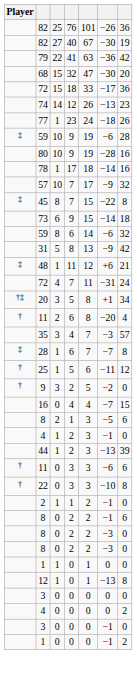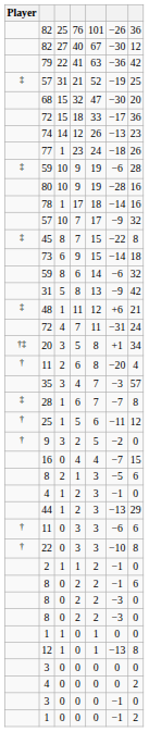 <table class="wikitable sortable" style="text-align:center;">
 <tr>
 <th>Player</th>
 <th></th>
 <th></th>
 <th></th>
 <th></th>
 <th data-sort-type="number"></th>
 <th></th>
 </tr>
 <tr>
 <td></td>
 <td>82</td>
 <td>25</td>
 <td>76</td>
 <td>101</td>
 <td>−26</td>
 <td>36</td>
 </tr>
 <tr>
 <td></td>
 <td>82</td>
 <td>27</td>
 <td>40</td>
 <td>67</td>
 <td>−30</td>
-<td>19</td>
+<td>12</td>
 </tr>
 <tr>
 <td></td>
 <td>79</td>
 <td>22</td>
 <td>41</td>
 <td>63</td>
 <td>−36</td>
 <td>42</td>
+</tr>
+<tr>
+<td><sup>‡</sup></td>
+<td>57</td>
+<td>31</td>
+<td>21</td>
+<td>52</td>
+<td>−19</td>
+<td>25</td>
 </tr>
 <tr>
 <td></td>
 <td>68</td>
 <td>15</td>
 <td>32</td>
 <td>47</td>
 <td>−30</td>
 <td>20</td>
 </tr>
 <tr>
 <td></td>
 <td>72</td>
 <td>15</td>
 <td>18</td>
 <td>33</td>
 <td>−17</td>
 <td>36</td>
 </tr>
 <tr>
 <td></td>
 <td>74</td>
 <td>14</td>
 <td>12</td>
 <td>26</td>
 <td>−13</td>
 <td>23</td>
 </tr>
 <tr>
 <td></td>
 <td>77</td>
 <td>1</td>
 <td>23</td>
 <td>24</td>
 <td>−18</td>
 <td>26</td>
 </tr>
 <tr>
 <td><sup>‡</sup></td>
 <td>59</td>
 <td>10</td>
 <td>9</td>
 <td>19</td>
 <td>−6</td>
 <td>28</td>
 </tr>
 <tr>
 <td></td>
 <td>80</td>
 <td>10</td>
 <td>9</td>
 <td>19</td>
 <td>−28</td>
 <td>16</td>
 </tr>
 <tr>
 <td></td>
 <td>78</td>
 <td>1</td>
 <td>17</td>
 <td>18</td>
 <td>−14</td>
 <td>16</td>
 </tr>
 <tr>
 <td></td>
 <td>57</td>
 <td>10</td>
 <td>7</td>
 <td>17</td>
 <td>−9</td>
 <td>32</td>
 </tr>
 <tr>
 <td><sup>‡</sup></td>
 <td>45</td>
 <td>8</td>
 <td>7</td>
 <td>15</td>
 <td>−22</td>
 <td>8</td>
 </tr>
 <tr>
 <td></td>
 <td>73</td>
 <td>6</td>
 <td>9</td>
 <td>15</td>
 <td>−14</td>
 <td>18</td>
 </tr>
 <tr>
 <td></td>
 <td>59</td>
 <td>8</td>
 <td>6</td>
 <td>14</td>
 <td>−6</td>
 <td>32</td>
 </tr>
 <tr>
 <td></td>
 <td>31</td>
 <td>5</td>
 <td>8</td>
 <td>13</td>
 <td>−9</td>
 <td>42</td>
 </tr>
 <tr>
 <td><sup>‡</sup></td>
 <td>48</td>
 <td>1</td>
 <td>11</td>
 <td>12</td>
 <td>+6</td>
 <td>21</td>
 </tr>
 <tr>
 <td></td>
 <td>72</td>
 <td>4</td>
 <td>7</td>
 <td>11</td>
 <td>−31</td>
 <td>24</td>
 </tr>
 <tr>
 <td><sup>†‡</sup></td>
 <td>20</td>
 <td>3</td>
 <td>5</td>
 <td>8</td>
 <td>+1</td>
 <td>34</td>
 </tr>
 <tr>
 <td><sup>†</sup></td>
 <td>11</td>
 <td>2</td>
 <td>6</td>
 <td>8</td>
 <td>−20</td>
 <td>4</td>
 </tr>
 <tr>
 <td></td>
 <td>35</td>
 <td>3</td>
 <td>4</td>
 <td>7</td>
 <td>−3</td>
 <td>57</td>
 </tr>
 <tr>
 <td><sup>‡</sup></td>
 <td>28</td>
 <td>1</td>
 <td>6</td>
 <td>7</td>
 <td>−7</td>
 <td>8</td>
 </tr>
 <tr>
 <td><sup>†</sup></td>
 <td>25</td>
 <td>1</td>
 <td>5</td>
 <td>6</td>
 <td>−11</td>
 <td>12</td>
 </tr>
 <tr>
 <td><sup>†</sup></td>
 <td>9</td>
 <td>3</td>
 <td>2</td>
 <td>5</td>
 <td>−2</td>
 <td>0</td>
 </tr>
 <tr>
 <td></td>
 <td>16</td>
 <td>0</td>
 <td>4</td>
 <td>4</td>
 <td>−7</td>
 <td>15</td>
 </tr>
 <tr>
 <td></td>
 <td>8</td>
 <td>2</td>
 <td>1</td>
 <td>3</td>
 <td>−5</td>
 <td>6</td>
 </tr>
 <tr>
 <td></td>
 <td>4</td>
 <td>1</td>
 <td>2</td>
 <td>3</td>
 <td>−1</td>
 <td>0</td>
 </tr>
 <tr>
 <td></td>
 <td>44</td>
 <td>1</td>
 <td>2</td>
 <td>3</td>
 <td>−13</td>
-<td>39</td>
+<td>29</td>
 </tr>
 <tr>
 <td><sup>†</sup></td>
 <td>11</td>
 <td>0</td>
 <td>3</td>
 <td>3</td>
 <td>−6</td>
 <td>6</td>
 </tr>
 <tr>
 <td><sup>†</sup></td>
 <td>22</td>
 <td>0</td>
 <td>3</td>
 <td>3</td>
 <td>−10</td>
 <td>8</td>
 </tr>
 <tr>
 <td></td>
 <td>2</td>
 <td>1</td>
 <td>1</td>
 <td>2</td>
 <td>−1</td>
 <td>0</td>
 </tr>
 <tr>
 <td></td>
 <td>8</td>
 <td>0</td>
 <td>2</td>
 <td>2</td>
 <td>−1</td>
 <td>6</td>
 </tr>
 <tr>
 <td></td>
 <td>8</td>
 <td>0</td>
 <td>2</td>
 <td>2</td>
 <td>−3</td>
 <td>0</td>
 </tr>
 <tr>
 <td></td>
 <td>8</td>
 <td>0</td>
 <td>2</td>
 <td>2</td>
 <td>−3</td>
 <td>0</td>
 </tr>
 <tr>
 <td></td>
 <td>1</td>
 <td>1</td>
 <td>0</td>
 <td>1</td>
 <td>0</td>
 <td>0</td>
 </tr>
 <tr>
 <td></td>
 <td>12</td>
 <td>1</td>
 <td>0</td>
 <td>1</td>
 <td>−13</td>
 <td>8</td>
 </tr>
 <tr>
 <td></td>
 <td>3</td>
 <td>0</td>
 <td>0</td>
 <td>0</td>
 <td>0</td>
 <td>0</td>
 </tr>
 <tr>
 <td></td>
 <td>4</td>
 <td>0</td>
 <td>0</td>
 <td>0</td>
 <td>0</td>
 <td>2</td>
 </tr>
 <tr>
 <td></td>
 <td>3</td>
 <td>0</td>
 <td>0</td>
 <td>0</td>
 <td>−1</td>
 <td>0</td>
 </tr>
 <tr>
 <td></td>
 <td>1</td>
 <td>0</td>
 <td>0</td>
 <td>0</td>
 <td>−1</td>
 <td>2</td>
 </tr>
 </table>
